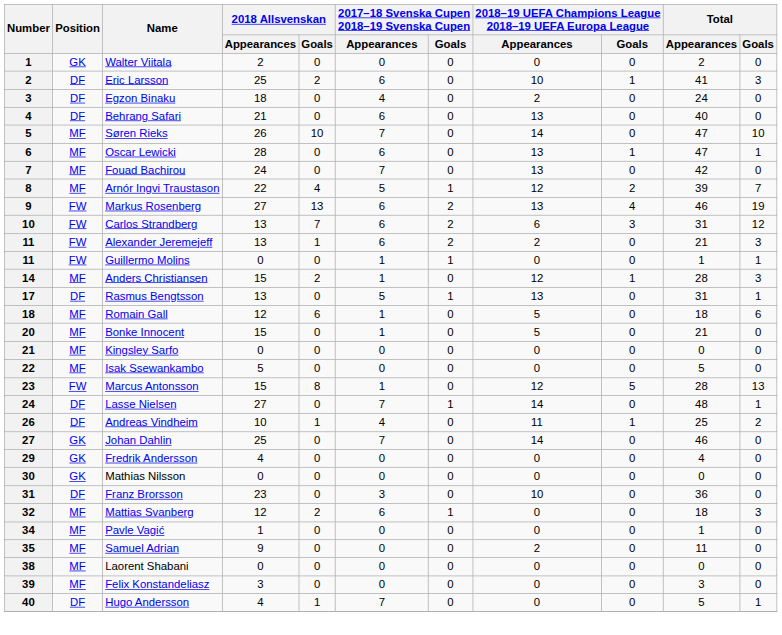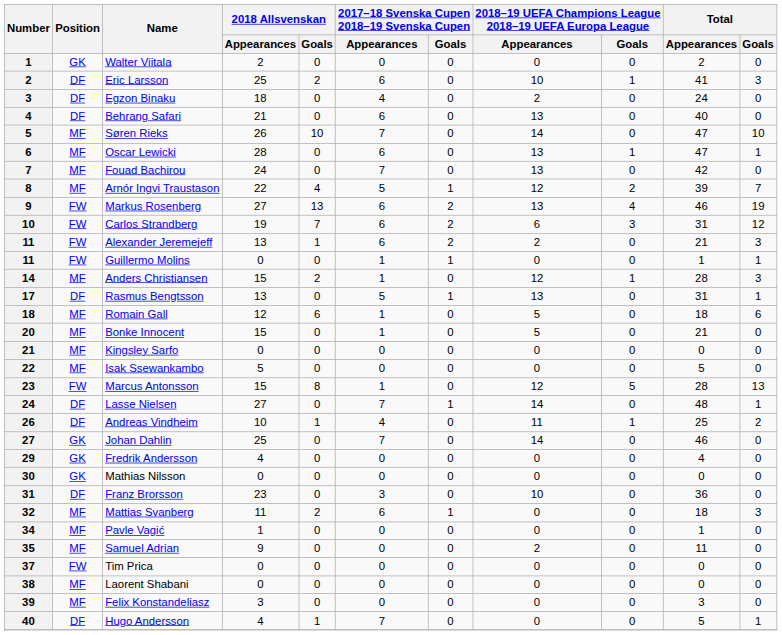 <table class="wikitable sortable plainrowheaders" style="text-align:center">
 <tr>
 <th rowspan="2" scope="col">Number</th>
 <th rowspan="2" scope="col">Position</th>
 <th rowspan="2" scope="col">Name</th>
 <th colspan="2"><a href='#'>2018 Allsvenskan</a></th>
 <th colspan="2"><a href='#'>2017–18 Svenska Cupen</a><br><a href='#'>2018–19 Svenska Cupen</a></th>
 <th colspan="2"><a href='#'>2018–19 UEFA Champions League</a><br><a href='#'>2018–19 UEFA Europa League</a></th>
 <th colspan="2">Total</th>
 </tr>
 <tr>
 <th>Appearances</th>
 <th>Goals</th>
 <th>Appearances</th>
 <th>Goals</th>
 <th>Appearances</th>
 <th>Goals</th>
 <th>Appearances</th>
 <th>Goals</th>
 </tr>
 <tr>
 <th style="text-align:center" scope="row">1</th>
 <td><a href='#'>GK</a></td>
 <td style="text-align:left;"><a href='#'>Walter Viitala</a><br></td>
 <td>2</td>
 <td>0<br></td>
 <td>0</td>
 <td>0<br></td>
 <td>0</td>
 <td>0<br></td>
 <td>2</td>
 <td>0</td>
 </tr>
 <tr>
 <th style="text-align:center" scope="row">2</th>
 <td><a href='#'>DF</a></td>
 <td style="text-align:left;"><a href='#'>Eric Larsson</a><br></td>
 <td>25</td>
 <td>2<br></td>
 <td>6</td>
 <td>0<br></td>
 <td>10</td>
 <td>1<br></td>
 <td>41</td>
 <td>3</td>
 </tr>
 <tr>
 <th style="text-align:center" scope="row">3</th>
 <td><a href='#'>DF</a></td>
 <td style="text-align:left;"><a href='#'>Egzon Binaku</a><br></td>
 <td>18</td>
 <td>0<br></td>
 <td>4</td>
 <td>0<br></td>
 <td>2</td>
 <td>0<br></td>
 <td>24</td>
 <td>0</td>
 </tr>
 <tr>
 <th style="text-align:center" scope="row">4</th>
 <td><a href='#'>DF</a></td>
 <td style="text-align:left;"><a href='#'>Behrang Safari</a><br></td>
 <td>21</td>
 <td>0<br></td>
 <td>6</td>
 <td>0<br></td>
 <td>13</td>
 <td>0<br></td>
 <td>40</td>
 <td>0</td>
 </tr>
 <tr>
 <th style="text-align:center" scope="row">5</th>
 <td><a href='#'>MF</a></td>
 <td style="text-align:left;"><a href='#'>Søren Rieks</a><br></td>
 <td>26</td>
 <td>10<br></td>
 <td>7</td>
 <td>0<br></td>
 <td>14</td>
 <td>0<br></td>
 <td>47</td>
 <td>10</td>
 </tr>
 <tr>
 <th style="text-align:center" scope="row">6</th>
 <td><a href='#'>MF</a></td>
 <td style="text-align:left;"><a href='#'>Oscar Lewicki</a><br></td>
 <td>28</td>
 <td>0<br></td>
 <td>6</td>
 <td>0<br></td>
 <td>13</td>
 <td>1<br></td>
 <td>47</td>
 <td>1</td>
 </tr>
 <tr>
 <th style="text-align:center" scope="row">7</th>
 <td><a href='#'>MF</a></td>
 <td style="text-align:left;"><a href='#'>Fouad Bachirou</a><br></td>
 <td>24</td>
 <td>0<br></td>
 <td>7</td>
 <td>0<br></td>
 <td>13</td>
 <td>0<br></td>
 <td>42</td>
 <td>0</td>
 </tr>
 <tr>
 <th style="text-align:center" scope="row">8</th>
 <td><a href='#'>MF</a></td>
 <td style="text-align:left;"><a href='#'>Arnór Ingvi Traustason</a><br></td>
 <td>22</td>
 <td>4<br></td>
 <td>5</td>
 <td>1<br></td>
 <td>12</td>
 <td>2<br></td>
 <td>39</td>
 <td>7</td>
 </tr>
 <tr>
 <th style="text-align:center" scope="row">9</th>
 <td><a href='#'>FW</a></td>
 <td style="text-align:left;"><a href='#'>Markus Rosenberg</a><br></td>
 <td>27</td>
 <td>13<br></td>
 <td>6</td>
 <td>2<br></td>
 <td>13</td>
 <td>4<br></td>
 <td>46</td>
 <td>19</td>
 </tr>
 <tr>
 <th style="text-align:center" scope="row">10</th>
 <td><a href='#'>FW</a></td>
 <td style="text-align:left;"><a href='#'>Carlos Strandberg</a><br></td>
-<td>13</td>
+<td>19</td>
 <td>7<br></td>
 <td>6</td>
 <td>2<br></td>
 <td>6</td>
 <td>3<br></td>
 <td>31</td>
 <td>12</td>
 </tr>
 <tr>
 <th style="text-align:center" scope="row">11</th>
 <td><a href='#'>FW</a></td>
 <td style="text-align:left;"><a href='#'>Alexander Jeremejeff</a><br></td>
 <td>13</td>
 <td>1<br></td>
 <td>6</td>
 <td>2<br></td>
 <td>2</td>
 <td>0<br></td>
 <td>21</td>
 <td>3</td>
 </tr>
 <tr>
 <th style="text-align:center" scope="row">11</th>
 <td><a href='#'>FW</a></td>
 <td style="text-align:left;"><a href='#'>Guillermo Molins</a><br></td>
 <td>0</td>
 <td>0<br></td>
 <td>1</td>
 <td>1<br></td>
 <td>0</td>
 <td>0<br></td>
 <td>1</td>
 <td>1</td>
 </tr>
 <tr>
 <th style="text-align:center" scope="row">14</th>
 <td><a href='#'>MF</a></td>
 <td style="text-align:left;"><a href='#'>Anders Christiansen</a><br></td>
 <td>15</td>
 <td>2<br></td>
 <td>1</td>
 <td>0<br></td>
 <td>12</td>
 <td>1<br></td>
 <td>28</td>
 <td>3</td>
 </tr>
 <tr>
 <th style="text-align:center" scope="row">17</th>
 <td><a href='#'>DF</a></td>
 <td style="text-align:left;"><a href='#'>Rasmus Bengtsson</a><br></td>
 <td>13</td>
 <td>0<br></td>
 <td>5</td>
 <td>1<br></td>
 <td>13</td>
 <td>0<br></td>
 <td>31</td>
 <td>1</td>
 </tr>
 <tr>
 <th style="text-align:center" scope="row">18</th>
 <td><a href='#'>MF</a></td>
 <td style="text-align:left;"><a href='#'>Romain Gall</a><br></td>
 <td>12</td>
 <td>6<br></td>
 <td>1</td>
 <td>0<br></td>
 <td>5</td>
 <td>0<br></td>
 <td>18</td>
 <td>6</td>
 </tr>
 <tr>
 <th style="text-align:center" scope="row">20</th>
 <td><a href='#'>MF</a></td>
 <td style="text-align:left;"><a href='#'>Bonke Innocent</a><br></td>
 <td>15</td>
 <td>0<br></td>
 <td>1</td>
 <td>0<br></td>
 <td>5</td>
 <td>0<br></td>
 <td>21</td>
 <td>0</td>
 </tr>
 <tr>
 <th style="text-align:center" scope="row">21</th>
 <td><a href='#'>MF</a></td>
 <td style="text-align:left;"><a href='#'>Kingsley Sarfo</a><br></td>
 <td>0</td>
 <td>0<br></td>
 <td>0</td>
 <td>0<br></td>
 <td>0</td>
 <td>0<br></td>
 <td>0</td>
 <td>0</td>
 </tr>
 <tr>
 <th style="text-align:center" scope="row">22</th>
 <td><a href='#'>MF</a></td>
 <td style="text-align:left;"><a href='#'>Isak Ssewankambo</a><br></td>
 <td>5</td>
 <td>0<br></td>
 <td>0</td>
 <td>0<br></td>
 <td>0</td>
 <td>0<br></td>
 <td>5</td>
 <td>0</td>
 </tr>
 <tr>
 <th style="text-align:center" scope="row">23</th>
 <td><a href='#'>FW</a></td>
 <td style="text-align:left;"><a href='#'>Marcus Antonsson</a><br></td>
 <td>15</td>
 <td>8<br></td>
 <td>1</td>
 <td>0<br></td>
 <td>12</td>
 <td>5<br></td>
 <td>28</td>
 <td>13</td>
 </tr>
 <tr>
 <th style="text-align:center" scope="row">24</th>
 <td><a href='#'>DF</a></td>
 <td style="text-align:left;"><a href='#'>Lasse Nielsen</a><br></td>
 <td>27</td>
 <td>0<br></td>
 <td>7</td>
 <td>1<br></td>
 <td>14</td>
 <td>0<br></td>
 <td>48</td>
 <td>1</td>
 </tr>
 <tr>
 <th style="text-align:center" scope="row">26</th>
 <td><a href='#'>DF</a></td>
 <td style="text-align:left;"><a href='#'>Andreas Vindheim</a><br></td>
 <td>10</td>
 <td>1<br></td>
 <td>4</td>
 <td>0<br></td>
 <td>11</td>
 <td>1<br></td>
 <td>25</td>
 <td>2</td>
 </tr>
 <tr>
 <th style="text-align:center" scope="row">27</th>
 <td><a href='#'>GK</a></td>
 <td style="text-align:left;"><a href='#'>Johan Dahlin</a><br></td>
 <td>25</td>
 <td>0<br></td>
 <td>7</td>
 <td>0<br></td>
 <td>14</td>
 <td>0<br></td>
 <td>46</td>
 <td>0</td>
 </tr>
 <tr>
 <th style="text-align:center" scope="row">29</th>
 <td><a href='#'>GK</a></td>
 <td style="text-align:left;"><a href='#'>Fredrik Andersson</a><br></td>
 <td>4</td>
 <td>0<br></td>
 <td>0</td>
 <td>0<br></td>
 <td>0</td>
 <td>0<br></td>
 <td>4</td>
 <td>0</td>
 </tr>
 <tr>
 <th style="text-align:center" scope="row">30</th>
 <td><a href='#'>GK</a></td>
 <td style="text-align:left;">Mathias Nilsson<br></td>
 <td>0</td>
 <td>0<br></td>
 <td>0</td>
 <td>0<br></td>
 <td>0</td>
 <td>0<br></td>
 <td>0</td>
 <td>0</td>
 </tr>
 <tr>
 <th style="text-align:center" scope="row">31</th>
 <td><a href='#'>DF</a></td>
 <td style="text-align:left;"><a href='#'>Franz Brorsson</a><br></td>
 <td>23</td>
 <td>0<br></td>
 <td>3</td>
 <td>0<br></td>
 <td>10</td>
 <td>0<br></td>
 <td>36</td>
 <td>0</td>
 </tr>
 <tr>
 <th style="text-align:center" scope="row">32</th>
 <td><a href='#'>MF</a></td>
 <td style="text-align:left;"><a href='#'>Mattias Svanberg</a><br></td>
-<td>12</td>
+<td>11</td>
 <td>2<br></td>
 <td>6</td>
 <td>1<br></td>
 <td>0</td>
 <td>0<br></td>
 <td>18</td>
 <td>3</td>
 </tr>
 <tr>
 <th style="text-align:center" scope="row">34</th>
 <td><a href='#'>MF</a></td>
 <td style="text-align:left;"><a href='#'>Pavle Vagić</a><br></td>
 <td>1</td>
 <td>0<br></td>
 <td>0</td>
 <td>0<br></td>
 <td>0</td>
 <td>0<br></td>
 <td>1</td>
 <td>0</td>
 </tr>
 <tr>
 <th style="text-align:center" scope="row">35</th>
 <td><a href='#'>MF</a></td>
 <td style="text-align:left;"><a href='#'>Samuel Adrian</a><br></td>
 <td>9</td>
 <td>0<br></td>
 <td>0</td>
 <td>0<br></td>
 <td>2</td>
 <td>0<br></td>
 <td>11</td>
+<td>0</td>
+</tr>
+<tr>
+<th style="text-align:center" scope="row">37</th>
+<td><a href='#'>FW</a></td>
+<td style="text-align:left;">Tim Prica<br></td>
+<td>0</td>
+<td>0<br></td>
+<td>0</td>
+<td>0<br></td>
+<td>0</td>
+<td>0<br></td>
+<td>0</td>
 <td>0</td>
 </tr>
 <tr>
 <th style="text-align:center" scope="row">38</th>
 <td><a href='#'>MF</a></td>
 <td style="text-align:left;">Laorent Shabani<br></td>
 <td>0</td>
 <td>0<br></td>
 <td>0</td>
 <td>0<br></td>
 <td>0</td>
 <td>0<br></td>
 <td>0</td>
 <td>0</td>
 </tr>
 <tr>
 <th style="text-align:center" scope="row">39</th>
 <td><a href='#'>MF</a></td>
 <td style="text-align:left;"><a href='#'>Felix Konstandeliasz</a><br></td>
 <td>3</td>
 <td>0<br></td>
 <td>0</td>
 <td>0<br></td>
 <td>0</td>
 <td>0<br></td>
 <td>3</td>
 <td>0</td>
 </tr>
 <tr>
 <th style="text-align:center" scope="row">40</th>
 <td><a href='#'>DF</a></td>
 <td style="text-align:left;"><a href='#'>Hugo Andersson</a><br></td>
 <td>4</td>
 <td>1<br></td>
 <td>7</td>
 <td>0<br></td>
 <td>0</td>
 <td>0<br></td>
 <td>5</td>
 <td>1</td>
 </tr>
 <tr>
 </tr>
 </table>
